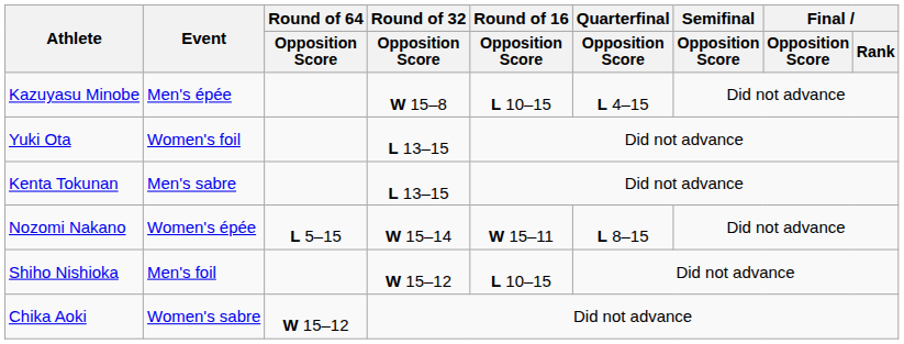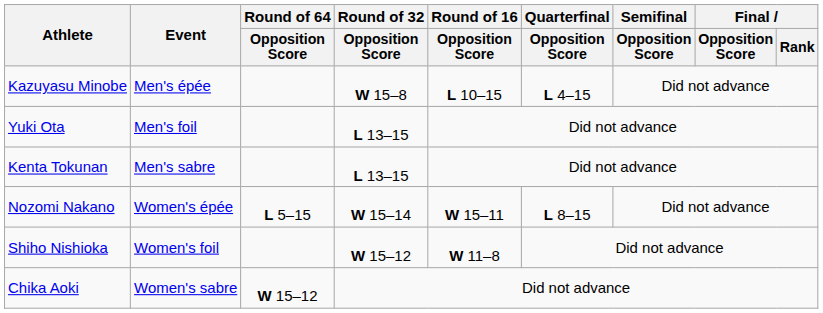 <table class="wikitable" style="font-size:90%">
 <tr>
 <th rowspan=2>Athlete</th>
 <th rowspan=2>Event</th>
 <th>Round of 64</th>
 <th>Round of 32</th>
 <th>Round of 16</th>
 <th>Quarterfinal</th>
 <th>Semifinal</th>
 <th colspan=2>Final / </th>
 </tr>
 <tr style="font-size:95%">
 <th>Opposition<br>Score</th>
 <th>Opposition<br>Score</th>
 <th>Opposition<br>Score</th>
 <th>Opposition<br>Score</th>
 <th>Opposition<br>Score</th>
 <th>Opposition<br>Score</th>
 <th>Rank</th>
 </tr>
 <tr align=center>
 <td align=left><a href='#'>Kazuyasu Minobe</a></td>
 <td align=left><a href='#'>Men's épée</a></td>
 <td></td>
 <td><br><strong>W</strong> 15–8</td>
 <td><br><strong>L</strong> 10–15</td>
 <td><br><strong>L</strong> 4–15</td>
 <td colspan=3>Did not advance</td>
 </tr>
 <tr align=center>
 <td align=left><a href='#'>Yuki Ota</a></td>
-<td align=left><a href='#'>Women's foil</a></td>
+<td align=left><a href='#'>Men's foil</a></td>
 <td></td>
 <td><br><strong>L</strong> 13–15</td>
 <td colspan=5>Did not advance</td>
 </tr>
 <tr align=center>
 <td align=left><a href='#'>Kenta Tokunan</a></td>
 <td align=left><a href='#'>Men's sabre</a></td>
 <td></td>
 <td><br><strong>L</strong> 13–15</td>
 <td colspan=5>Did not advance</td>
 </tr>
 <tr align=center>
 <td align=left><a href='#'>Nozomi Nakano</a></td>
 <td align=left><a href='#'>Women's épée</a></td>
 <td><br><strong>L</strong> 5–15</td>
 <td><br><strong>W</strong> 15–14</td>
 <td><br><strong>W</strong> 15–11</td>
 <td><br><strong>L</strong> 8–15</td>
 <td colspan=3>Did not advance</td>
 </tr>
 <tr align=center>
 <td align=left><a href='#'>Shiho Nishioka</a></td>
-<td align=left><a href='#'>Men's foil</a></td>
+<td align=left><a href='#'>Women's foil</a></td>
 <td></td>
 <td><br><strong>W</strong> 15–12</td>
-<td><br><strong>L</strong> 10–15</td>
+<td><br><strong>W</strong> 11–8</td>
 <td colspan=4>Did not advance</td>
 </tr>
 <tr align=center>
 <td align=left><a href='#'>Chika Aoki</a></td>
 <td align=left><a href='#'>Women's sabre</a></td>
 <td><br><strong>W</strong> 15–12</td>
 <td colspan=6>Did not advance</td>
 </tr>
 </table>
